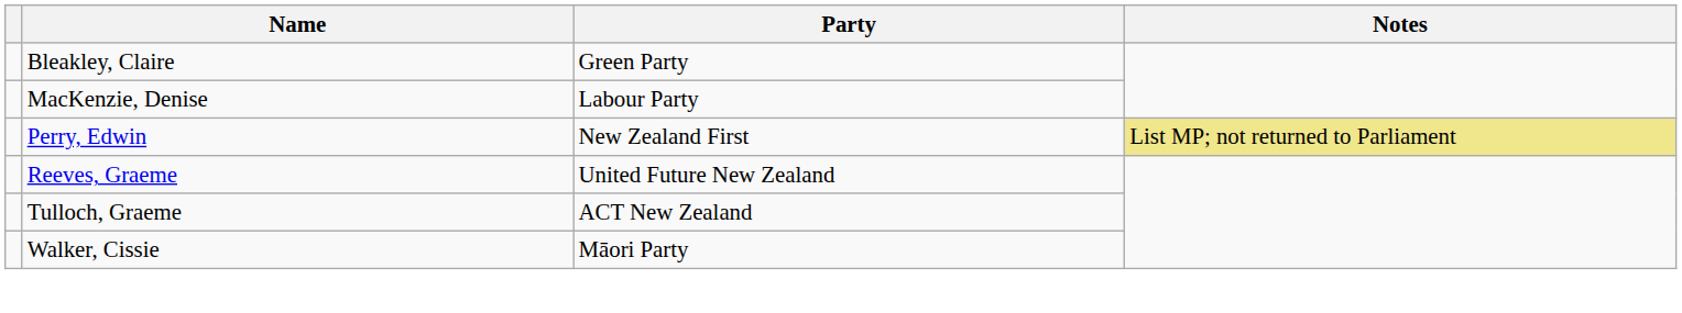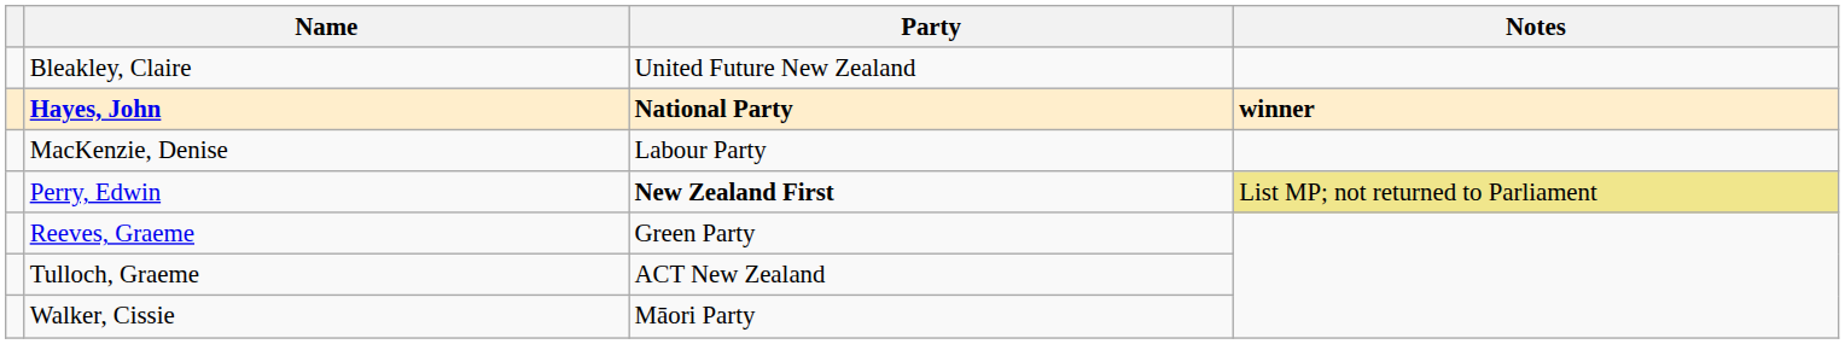 <table class="wikitable" width="70%" style="font-size:95%;">
 <tr>
 <th width=1%></th>
 <th width=33%>Name</th>
 <th width=33%>Party</th>
 <th width=33%>Notes</th>
 </tr>
 <tr -->
 <td bgcolor=></td>
 <td>Bleakley, Claire</td>
-<td>Green Party</td>
+<td>United Future New Zealand</td>
+</tr>
+<tr ---- bgcolor=#FFEECC>
+<td bgcolor=></td>
+<td><strong><a href='#'>Hayes, John</a></strong></td>
+<td><strong>National Party</strong></td>
+<td><strong>winner</strong></td>
 </tr>
 <tr -->
 <td bgcolor=></td>
 <td>MacKenzie, Denise</td>
 <td>Labour Party</td>
 </tr>
 <tr -->
 <td bgcolor=></td>
 <td><a href='#'>Perry, Edwin</a></td>
-<td>New Zealand First</td>
+<td><strong>New Zealand First</strong></td>
 <td style="background: khaki;">List MP; not returned to Parliament</td>
 </tr>
 <tr -->
 <td bgcolor=></td>
 <td><a href='#'>Reeves, Graeme</a></td>
-<td>United Future New Zealand</td>
+<td>Green Party</td>
 </tr>
 <tr -->
 <td bgcolor=></td>
 <td>Tulloch, Graeme</td>
 <td>ACT New Zealand</td>
 </tr>
 <tr -->
 <td bgcolor=></td>
 <td>Walker, Cissie</td>
 <td>Māori Party</td>
 </tr>
 </table>
